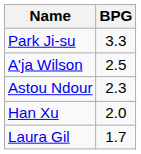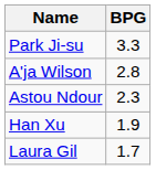 <table class="wikitable">
 <tr>
 <th>Name</th>
 <th>BPG</th>
 </tr>
 <tr>
 <td> <a href='#'>Park Ji-su</a></td>
 <td align=center>3.3</td>
 </tr>
 <tr>
 <td> <a href='#'>A'ja Wilson</a></td>
-<td align=center>2.5</td>
+<td align=center>2.8</td>
 </tr>
 <tr>
 <td> <a href='#'>Astou Ndour</a></td>
 <td align=center>2.3</td>
 </tr>
 <tr>
 <td> <a href='#'>Han Xu</a></td>
-<td align=center>2.0</td>
+<td align=center>1.9</td>
 </tr>
 <tr>
 <td> <a href='#'>Laura Gil</a></td>
 <td align=center>1.7</td>
 </tr>
 </table>
